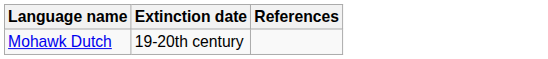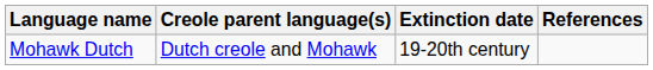 <table class="wikitable sortable">
 <tr>
 <th>Language name</th>
+<th>Creole parent language(s)</th>
 <th>Extinction date</th>
 <th>References</th>
 </tr>
 <tr>
 <td><a href='#'>Mohawk Dutch</a></td>
+<td><a href='#'>Dutch creole</a> and <a href='#'>Mohawk</a></td>
 <td>19-20th century</td>
 <td></td>
 </tr>
 </table>
